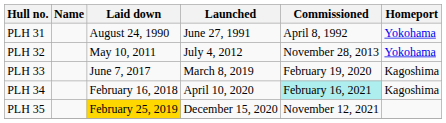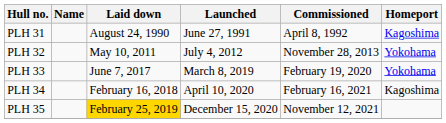 <table class="wikitable">
 <tr>
 <th>Hull no.</th>
 <th>Name</th>
 <th>Laid down</th>
 <th>Launched</th>
 <th>Commissioned</th>
 <th>Homeport</th>
 </tr>
 <tr>
 <td>PLH 31</td>
 <td></td>
 <td>August 24, 1990</td>
 <td>June 27, 1991</td>
 <td>April 8, 1992</td>
-<td><a href='#'>Yokohama</a></td>
+<td><a href='#'>Kagoshima</a></td>
 </tr>
 <tr>
 <td>PLH 32</td>
 <td></td>
 <td>May 10, 2011</td>
 <td>July 4, 2012</td>
 <td>November 28, 2013</td>
 <td><a href='#'>Yokohama</a></td>
 </tr>
 <tr>
 <td>PLH 33</td>
 <td></td>
 <td>June 7, 2017</td>
 <td>March 8, 2019</td>
 <td>February 19, 2020</td>
-<td>Kagoshima</td>
+<td><a href='#'>Yokohama</a></td>
 </tr>
 <tr>
 <td>PLH 34</td>
 <td></td>
 <td>February 16, 2018</td>
 <td>April 10, 2020</td>
-<td style="background: paleturquoise;">February 16, 2021</td>
+<td>February 16, 2021</td>
 <td>Kagoshima</td>
 </tr>
 <tr>
 <td>PLH 35</td>
 <td></td>
 <td style="background: gold;">February 25, 2019</td>
 <td>December 15, 2020</td>
 <td>November 12, 2021</td>
 <td></td>
 </tr>
 <tr>
 </tr>
 </table>
